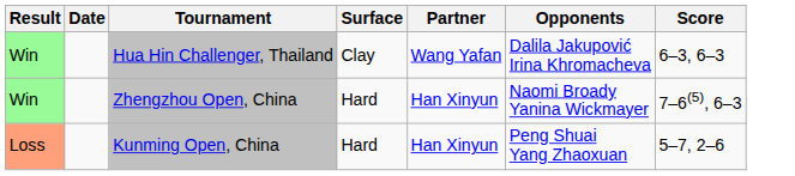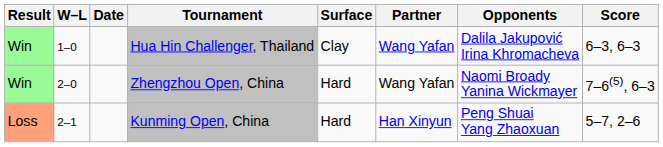 <table class="sortable wikitable">
 <tr>
 <th>Result</th>
+<th class="unsortable">W–L</th>
 <th>Date</th>
 <th>Tournament</th>
 <th>Surface</th>
 <th>Partner</th>
 <th>Opponents</th>
 <th class="unsortable">Score</th>
 </tr>
 <tr>
 <td style="background:#98fb98;">Win</td>
+<td><small>1–0</small></td>
 <td><a href='#'></a></td>
 <td bgcolor=silver><a href='#'>Hua Hin Challenger</a>, Thailand</td>
 <td>Clay</td>
 <td> <a href='#'>Wang Yafan</a></td>
 <td> <a href='#'>Dalila Jakupović</a> <br>  <a href='#'>Irina Khromacheva</a></td>
 <td>6–3, 6–3</td>
 </tr>
 <tr>
 <td style="background:#98fb98;">Win</td>
+<td><small>2–0</small></td>
 <td><a href='#'></a></td>
 <td bgcolor=silver><a href='#'>Zhengzhou Open</a>, China</td>
 <td>Hard</td>
-<td> <a href='#'>Han Xinyun</a></td>
+<td> Wang Yafan</td>
 <td> <a href='#'>Naomi Broady</a> <br>  <a href='#'>Yanina Wickmayer</a></td>
 <td>7–6<sup>(5)</sup>, 6–3</td>
 </tr>
 <tr>
 <td style="background:#ffa07a;">Loss</td>
+<td><small>2–1</small></td>
 <td><a href='#'></a></td>
 <td bgcolor=silver><a href='#'>Kunming Open</a>, China</td>
 <td>Hard</td>
 <td> <a href='#'>Han Xinyun</a></td>
 <td> <a href='#'>Peng Shuai</a> <br>  <a href='#'>Yang Zhaoxuan</a></td>
 <td>5–7, 2–6</td>
 </tr>
 </table>
